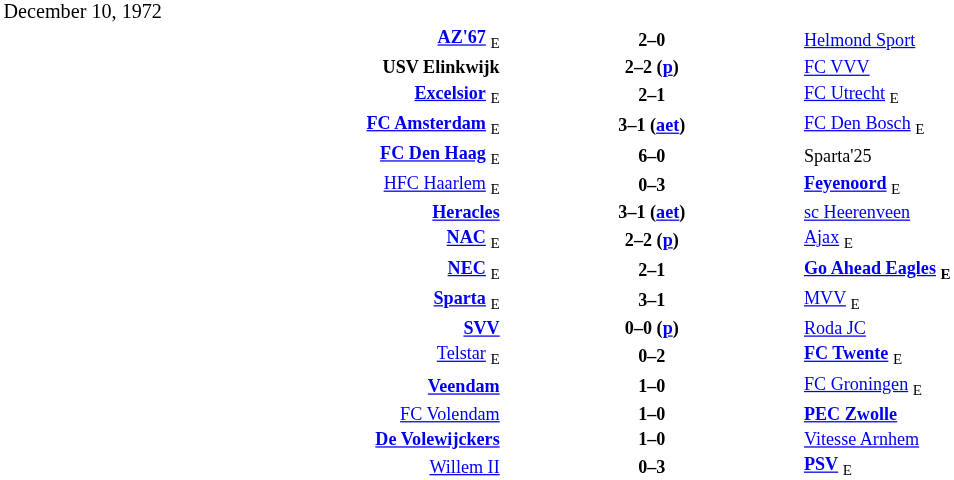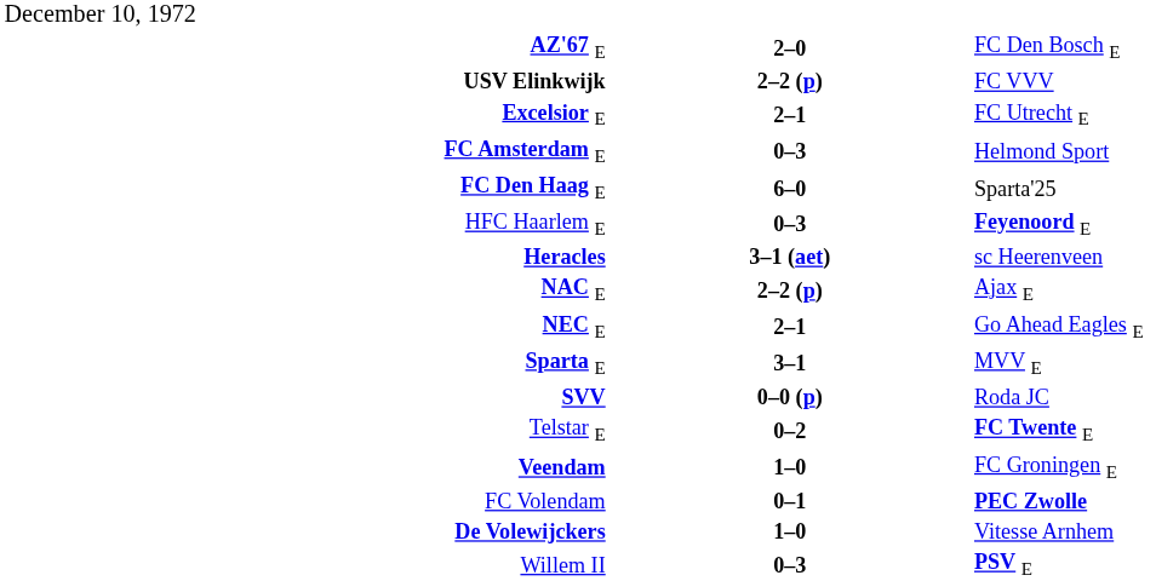 <table width=100% cellspacing=1>
 <tr>
 <th width=20%></th>
 <th width=12%></th>
 <th width=20%></th>
 <th></th>
 </tr>
 <tr>
 <td>December 10, 1972</td>
 </tr>
 <tr style=font-size:90%>
 <td align=right><strong><a href='#'>AZ'67</a></strong> <sub>E</sub></td>
 <td align=center><strong>2–0</strong></td>
-<td><a href='#'>Helmond Sport</a></td>
+<td><a href='#'>FC Den Bosch</a> <sub>E</sub></td>
 </tr>
 <tr style=font-size:90%>
 <td align=right><strong>USV Elinkwijk</strong></td>
 <td align=center><strong>2–2 (<a href='#'>p</a>)</strong></td>
 <td><a href='#'>FC VVV</a></td>
 </tr>
 <tr style=font-size:90%>
 <td align=right><strong><a href='#'>Excelsior</a></strong> <sub>E</sub></td>
 <td align=center><strong>2–1</strong></td>
 <td><a href='#'>FC Utrecht</a> <sub>E</sub></td>
 </tr>
 <tr style=font-size:90%>
 <td align=right><strong><a href='#'>FC Amsterdam</a></strong> <sub>E</sub></td>
-<td align=center><strong>3–1 (<a href='#'>aet</a>)</strong></td>
-<td><a href='#'>FC Den Bosch</a> <sub>E</sub></td>
+<td align=center><strong>0–3</strong></td>
+<td><a href='#'>Helmond Sport</a></td>
 </tr>
 <tr style=font-size:90%>
 <td align=right><strong><a href='#'>FC Den Haag</a></strong> <sub>E</sub></td>
 <td align=center><strong>6–0</strong></td>
 <td>Sparta'25</td>
 </tr>
 <tr style=font-size:90%>
 <td align=right><a href='#'>HFC Haarlem</a> <sub>E</sub></td>
 <td align=center><strong>0–3</strong></td>
 <td><strong><a href='#'>Feyenoord</a></strong> <sub>E</sub></td>
 </tr>
 <tr style=font-size:90%>
 <td align=right><strong><a href='#'>Heracles</a></strong></td>
 <td align=center><strong>3–1 (<a href='#'>aet</a>)</strong></td>
 <td><a href='#'>sc Heerenveen</a></td>
 </tr>
 <tr style=font-size:90%>
 <td align=right><strong><a href='#'>NAC</a></strong> <sub>E</sub></td>
 <td align=center><strong>2–2 (<a href='#'>p</a>)</strong></td>
 <td><a href='#'>Ajax</a> <sub>E</sub></td>
 </tr>
 <tr style=font-size:90%>
 <td align=right><strong><a href='#'>NEC</a></strong> <sub>E</sub></td>
 <td align=center><strong>2–1</strong></td>
-<td><strong><a href='#'>Go Ahead Eagles</a> <sub>E</sub></strong></td>
+<td><a href='#'>Go Ahead Eagles</a> <sub>E</sub></td>
 </tr>
 <tr style=font-size:90%>
 <td align=right><strong><a href='#'>Sparta</a></strong> <sub>E</sub></td>
 <td align=center><strong>3–1</strong></td>
 <td><a href='#'>MVV</a> <sub>E</sub></td>
 </tr>
 <tr style=font-size:90%>
 <td align=right><strong><a href='#'>SVV</a></strong></td>
 <td align=center><strong>0–0 (<a href='#'>p</a>)</strong></td>
 <td><a href='#'>Roda JC</a></td>
 </tr>
 <tr style=font-size:90%>
 <td align=right><a href='#'>Telstar</a> <sub>E</sub></td>
 <td align=center><strong>0–2</strong></td>
 <td><strong><a href='#'>FC Twente</a></strong> <sub>E</sub></td>
 </tr>
 <tr style=font-size:90%>
 <td align=right><strong><a href='#'>Veendam</a></strong></td>
 <td align=center><strong>1–0</strong></td>
 <td><a href='#'>FC Groningen</a> <sub>E</sub></td>
 </tr>
 <tr style=font-size:90%>
 <td align=right><a href='#'>FC Volendam</a></td>
-<td align=center><strong>1–0</strong></td>
+<td align=center><strong>0–1</strong></td>
 <td><strong><a href='#'>PEC Zwolle</a></strong></td>
 </tr>
 <tr style=font-size:90%>
 <td align=right><strong><a href='#'>De Volewijckers</a></strong></td>
 <td align=center><strong>1–0</strong></td>
 <td><a href='#'>Vitesse Arnhem</a></td>
 </tr>
 <tr style=font-size:90%>
 <td align=right><a href='#'>Willem II</a></td>
 <td align=center><strong>0–3</strong></td>
 <td><strong><a href='#'>PSV</a></strong> <sub>E</sub></td>
 </tr>
 </table>
